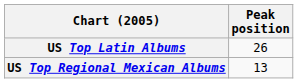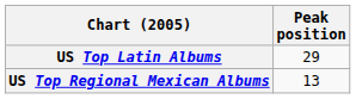 <table class="wikitable sortable plainrowheaders" style="text-align:center;">
 <tr>
 <th>Chart (2005)</th>
 <th>Peak<br>position</th>
 </tr>
 <tr>
 <th scope=row>US <em><a href='#'>Top Latin Albums</a></em></th>
-<td style="text-align:center;">26</td>
+<td style="text-align:center;">29</td>
 </tr>
 <tr>
 <th scope=row>US <em><a href='#'>Top Regional Mexican Albums</a></em></th>
 <td style="text-align:center;">13</td>
 </tr>
 </table>
